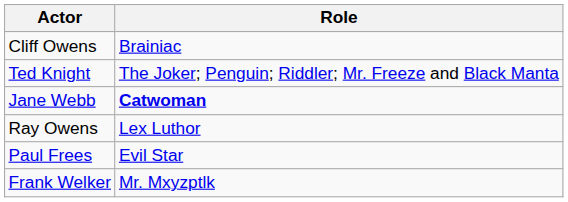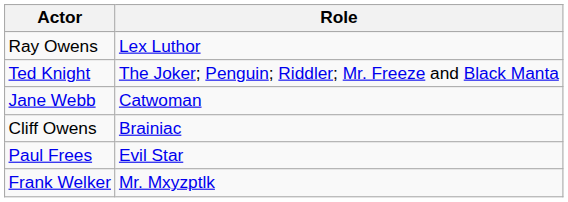 <table class="wikitable">
 <tr>
 <th>Actor</th>
 <th>Role</th>
 </tr>
 <tr>
-<td>Cliff Owens</td>
-<td><a href='#'>Brainiac</a></td>
+<td>Ray Owens</td>
+<td><a href='#'>Lex Luthor</a></td>
 </tr>
 <tr>
 <td><a href='#'>Ted Knight</a></td>
 <td><a href='#'>The Joker</a>; <a href='#'>Penguin</a>; <a href='#'>Riddler</a>; <a href='#'>Mr. Freeze</a> and <a href='#'>Black Manta</a></td>
 </tr>
 <tr>
 <td><a href='#'>Jane Webb</a></td>
-<td><strong><a href='#'>Catwoman</a></strong></td>
+<td><a href='#'>Catwoman</a></td>
 </tr>
 <tr>
-<td>Ray Owens</td>
-<td><a href='#'>Lex Luthor</a></td>
+<td>Cliff Owens</td>
+<td><a href='#'>Brainiac</a></td>
 </tr>
 <tr>
 <td><a href='#'>Paul Frees</a></td>
 <td><a href='#'>Evil Star</a></td>
 </tr>
 <tr>
 <td><a href='#'>Frank Welker</a></td>
 <td><a href='#'>Mr. Mxyzptlk</a></td>
 </tr>
 </table>
